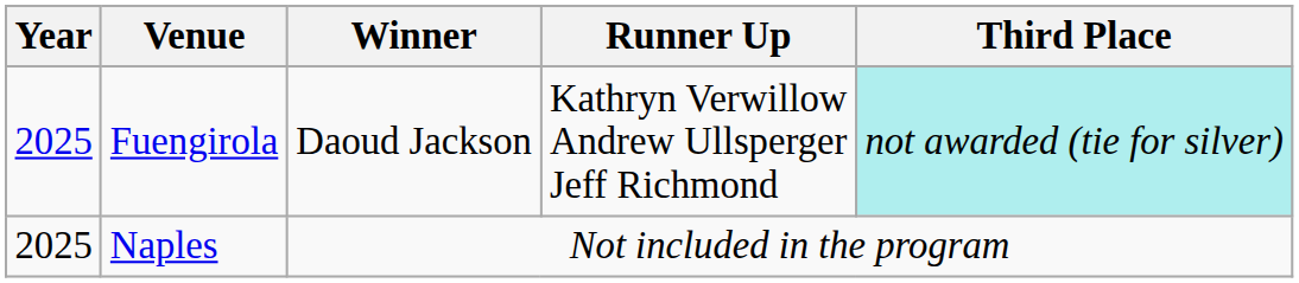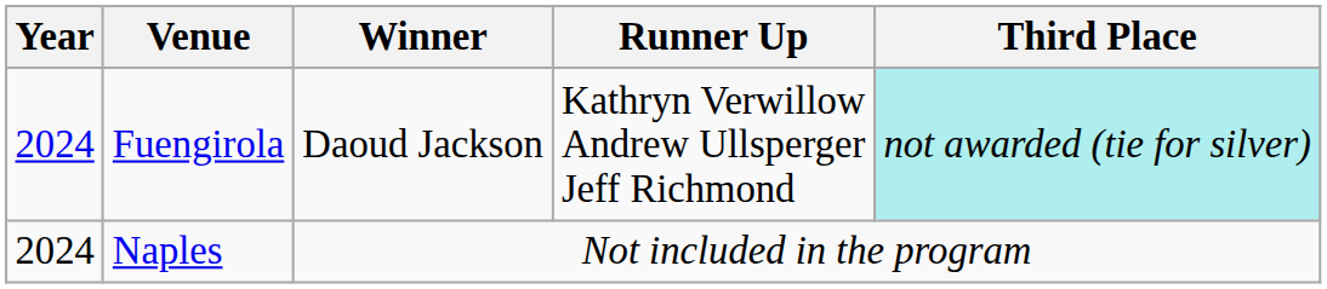 <table class="wikitable" border="1">
 <tr>
 <th>Year</th>
 <th>Venue</th>
 <th>Winner</th>
 <th>Runner Up</th>
 <th>Third Place</th>
 </tr>
 <tr>
-<td><a href='#'>2025</a></td>
+<td><a href='#'>2024</a></td>
 <td> <a href='#'>Fuengirola</a></td>
 <td> Daoud Jackson</td>
 <td> Kathryn Verwillow <br>  Andrew Ullsperger <br>  Jeff Richmond</td>
 <td style="background: paleturquoise;"><em>not awarded (tie for silver)</em></td>
 </tr>
 <tr>
-<td>2025</td>
+<td>2024</td>
 <td> <a href='#'>Naples</a></td>
 <td colspan=3 align=center><em>Not included in the program</em></td>
 </tr>
 </table>
